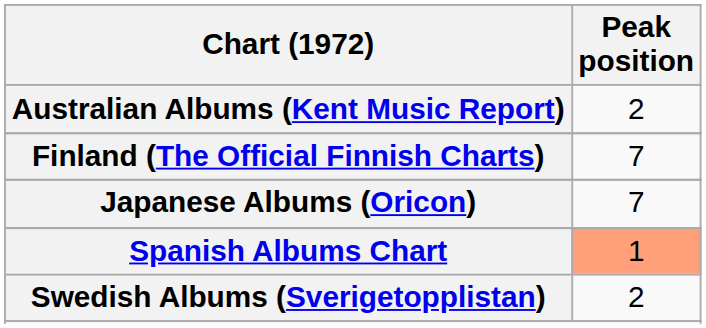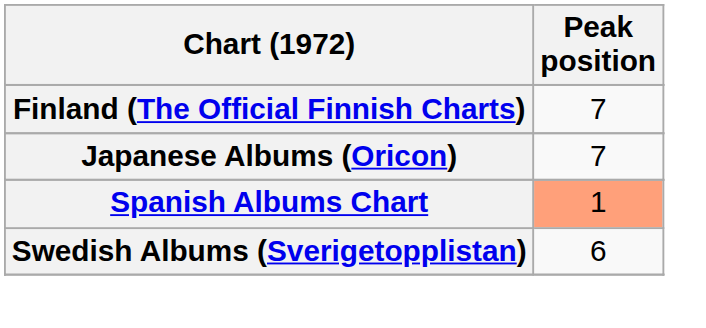 <table class="wikitable sortable plainrowheaders">
 <tr>
 <th>Chart (1972)</th>
 <th>Peak<br>position</th>
-</tr>
-<tr>
-<th scope="row">Australian Albums (<a href='#'>Kent Music Report</a>)</th>
-<td align="center">2</td>
 </tr>
 <tr>
 </tr>
 <tr>
 </tr>
 <tr>
 <th scope="row">Finland (<a href='#'>The Official Finnish Charts</a>)</th>
 <td align="center">7</td>
 </tr>
 <tr>
 </tr>
 <tr>
 <th scope="row">Japanese Albums (<a href='#'>Oricon</a>)</th>
 <td align="center">7</td>
 </tr>
 <tr>
 </tr>
 <tr>
 <th scope="row"><a href='#'>Spanish Albums Chart</a></th>
 <td align="center" style="background: lightsalmon;">1</td>
 </tr>
 <tr>
 <th scope="row">Swedish Albums (<a href='#'>Sverigetopplistan</a>)</th>
-<td align="center">2</td>
+<td align="center">6</td>
 </tr>
 <tr>
 </tr>
 <tr>
 </tr>
 </table>
